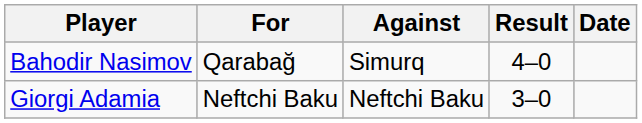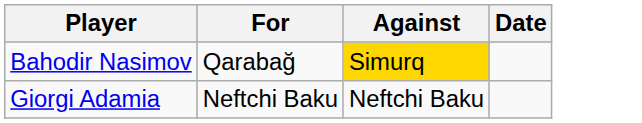 <table class="wikitable sortable">
 <tr>
 <th>Player</th>
 <th>For</th>
 <th>Against</th>
-<th style="text-align:center">Result</th>
 <th>Date</th>
 </tr>
 <tr>
 <td> <a href='#'>Bahodir Nasimov</a></td>
 <td>Qarabağ</td>
-<td>Simurq</td>
-<td style="text-align:center;">4–0</td>
+<td style="background: gold;">Simurq</td>
 <td></td>
 </tr>
 <tr>
 <td> <a href='#'>Giorgi Adamia</a></td>
 <td>Neftchi Baku</td>
 <td>Neftchi Baku</td>
-<td style="text-align:center;">3–0</td>
 <td></td>
 </tr>
 </table>
